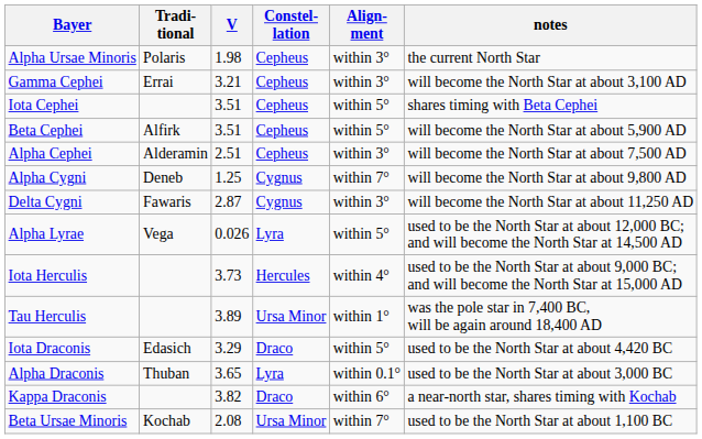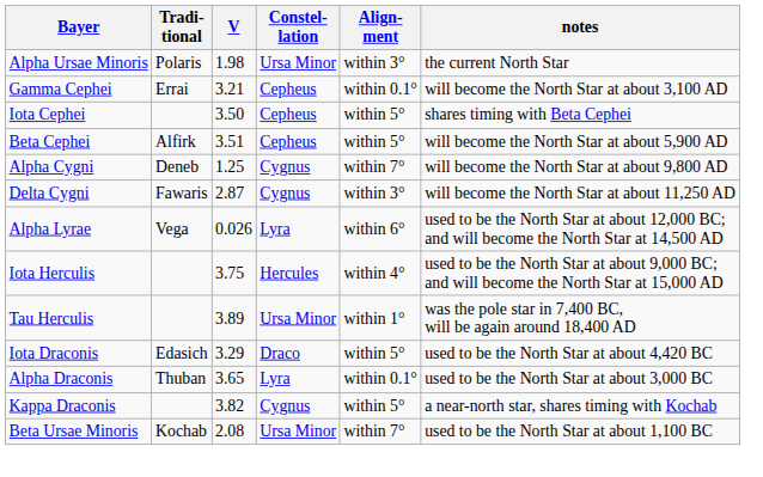 <table class="wikitable sortable">
 <tr>
 <th><a href='#'>Bayer</a></th>
 <th>Tradi-<br>tional</th>
 <th><a href='#'>V</a></th>
 <th><a href='#'>Constel-<br>lation</a></th>
 <th><a href='#'>Align-<br>ment</a></th>
 <th>notes</th>
 </tr>
 <tr>
 <td><a href='#'>Alpha Ursae Minoris</a></td>
 <td>Polaris</td>
 <td>1.98</td>
-<td><a href='#'>Cepheus</a></td>
+<td><a href='#'>Ursa Minor</a></td>
 <td>within 3°</td>
 <td>the current North Star</td>
 </tr>
 <tr>
 <td><a href='#'>Gamma Cephei</a></td>
 <td>Errai</td>
 <td>3.21</td>
 <td><a href='#'>Cepheus</a></td>
-<td>within 3°</td>
+<td>within 0.1°</td>
 <td>will become the North Star at about 3,100 AD</td>
 </tr>
 <tr>
 <td><a href='#'>Iota Cephei</a></td>
 <td></td>
-<td>3.51</td>
+<td>3.50</td>
 <td><a href='#'>Cepheus</a></td>
 <td>within 5°</td>
 <td>shares timing with <a href='#'>Beta Cephei</a></td>
 </tr>
 <tr>
 <td><a href='#'>Beta Cephei</a></td>
 <td>Alfirk</td>
 <td>3.51</td>
 <td><a href='#'>Cepheus</a></td>
 <td>within 5°</td>
 <td>will become the North Star at about 5,900 AD</td>
-</tr>
-<tr>
-<td><a href='#'>Alpha Cephei</a></td>
-<td>Alderamin</td>
-<td>2.51</td>
-<td><a href='#'>Cepheus</a></td>
-<td>within 3°</td>
-<td>will become the North Star at about 7,500 AD</td>
 </tr>
 <tr>
 <td><a href='#'>Alpha Cygni</a></td>
 <td>Deneb</td>
 <td>1.25</td>
 <td><a href='#'>Cygnus</a></td>
 <td>within 7°</td>
 <td>will become the North Star at about 9,800 AD</td>
 </tr>
 <tr>
 <td><a href='#'>Delta Cygni</a></td>
 <td>Fawaris</td>
 <td>2.87</td>
 <td><a href='#'>Cygnus</a></td>
 <td>within 3°</td>
 <td>will become the North Star at about 11,250 AD</td>
 </tr>
 <tr>
 <td><a href='#'>Alpha Lyrae</a></td>
 <td>Vega</td>
 <td>0.026</td>
 <td><a href='#'>Lyra</a></td>
-<td>within 5°</td>
+<td>within 6°</td>
 <td>used to be the North Star at about 12,000 BC;<br>and will become the North Star at 14,500 AD</td>
 </tr>
 <tr>
 <td><a href='#'>Iota Herculis</a></td>
 <td></td>
-<td>3.73</td>
+<td>3.75</td>
 <td><a href='#'>Hercules</a></td>
 <td>within 4°</td>
 <td>used to be the North Star at about 9,000 BC;<br>and will become the North Star at 15,000 AD</td>
 </tr>
 <tr>
 <td><a href='#'>Tau Herculis</a></td>
 <td></td>
 <td>3.89</td>
 <td><a href='#'>Ursa Minor</a></td>
 <td>within 1°</td>
 <td>was the pole star in 7,400 BC,<br>will be again around 18,400 AD</td>
 </tr>
 <tr>
 <td><a href='#'>Iota Draconis</a></td>
 <td>Edasich</td>
 <td>3.29</td>
 <td><a href='#'>Draco</a></td>
 <td>within 5°</td>
 <td>used to be the North Star at about 4,420 BC</td>
 </tr>
 <tr>
 <td><a href='#'>Alpha Draconis</a></td>
 <td>Thuban</td>
 <td>3.65</td>
 <td><a href='#'>Lyra</a></td>
 <td>within 0.1°</td>
 <td>used to be the North Star at about 3,000 BC</td>
 </tr>
 <tr>
 <td><a href='#'>Kappa Draconis</a></td>
 <td></td>
 <td>3.82</td>
-<td><a href='#'>Draco</a></td>
-<td>within 6°</td>
+<td><a href='#'>Cygnus</a></td>
+<td>within 5°</td>
 <td>a near-north star, shares timing with <a href='#'>Kochab</a></td>
 </tr>
 <tr>
 <td><a href='#'>Beta Ursae Minoris</a></td>
 <td>Kochab</td>
 <td>2.08</td>
 <td><a href='#'>Ursa Minor</a></td>
 <td>within 7°</td>
 <td>used to be the North Star at about 1,100 BC</td>
 </tr>
 </table>
